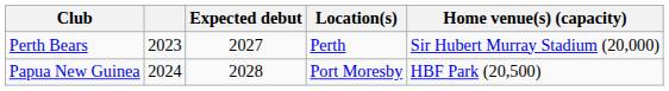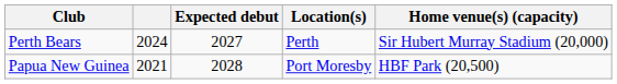 <table class="wikitable" style="text-align:center;">
 <tr>
 <th>Club</th>
 <th></th>
 <th>Expected debut</th>
 <th>Location(s)</th>
 <th>Home venue(s) (capacity)</th>
 </tr>
 <tr style="text-align:centre">
 <td style="text-align:left"> <a href='#'>Perth Bears</a></td>
-<td>2023</td>
+<td>2024</td>
 <td>2027</td>
 <td style="text-align:left"> <a href='#'>Perth</a></td>
 <td style="text-align:left"><a href='#'>Sir Hubert Murray Stadium</a> (20,000)</td>
 </tr>
 <tr>
 <td style="text-align:left"> <a href='#'>Papua New Guinea</a></td>
-<td>2024</td>
+<td>2021</td>
 <td>2028</td>
 <td style="text-align:left"> <a href='#'>Port Moresby</a></td>
 <td style="text-align:left"><a href='#'>HBF Park</a> (20,500)</td>
 </tr>
 </table>
